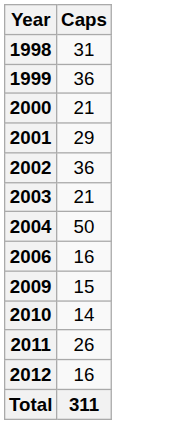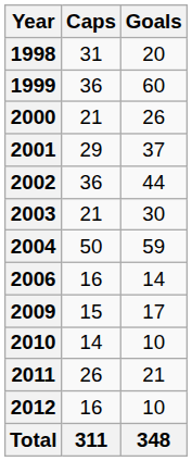 <table class="wikitable sortable" style="font-size:90%; text-align:center;">
 <tr>
 <th>Year</th>
 <th>Caps</th>
+<th>Goals</th>
 </tr>
 <tr>
 <th>1998</th>
 <td>31</td>
+<td>20</td>
 </tr>
 <tr>
 <th>1999</th>
 <td>36</td>
+<td>60</td>
 </tr>
 <tr>
 <th>2000</th>
 <td>21</td>
+<td>26</td>
 </tr>
 <tr>
 <th>2001</th>
 <td>29</td>
+<td>37</td>
 </tr>
 <tr>
 <th>2002</th>
 <td>36</td>
+<td>44</td>
 </tr>
 <tr>
 <th>2003</th>
 <td>21</td>
+<td>30</td>
 </tr>
 <tr>
 <th>2004</th>
 <td>50</td>
+<td>59</td>
 </tr>
 <tr>
 <th>2006</th>
 <td>16</td>
+<td>14</td>
 </tr>
 <tr>
 <th>2009</th>
 <td>15</td>
+<td>17</td>
 </tr>
 <tr>
 <th>2010</th>
 <td>14</td>
+<td>10</td>
 </tr>
 <tr>
 <th>2011</th>
 <td>26</td>
+<td>21</td>
 </tr>
 <tr>
 <th>2012</th>
 <td>16</td>
+<td>10</td>
 </tr>
 <tr>
 <th>Total</th>
 <th>311</th>
+<th>348</th>
 </tr>
 </table>
